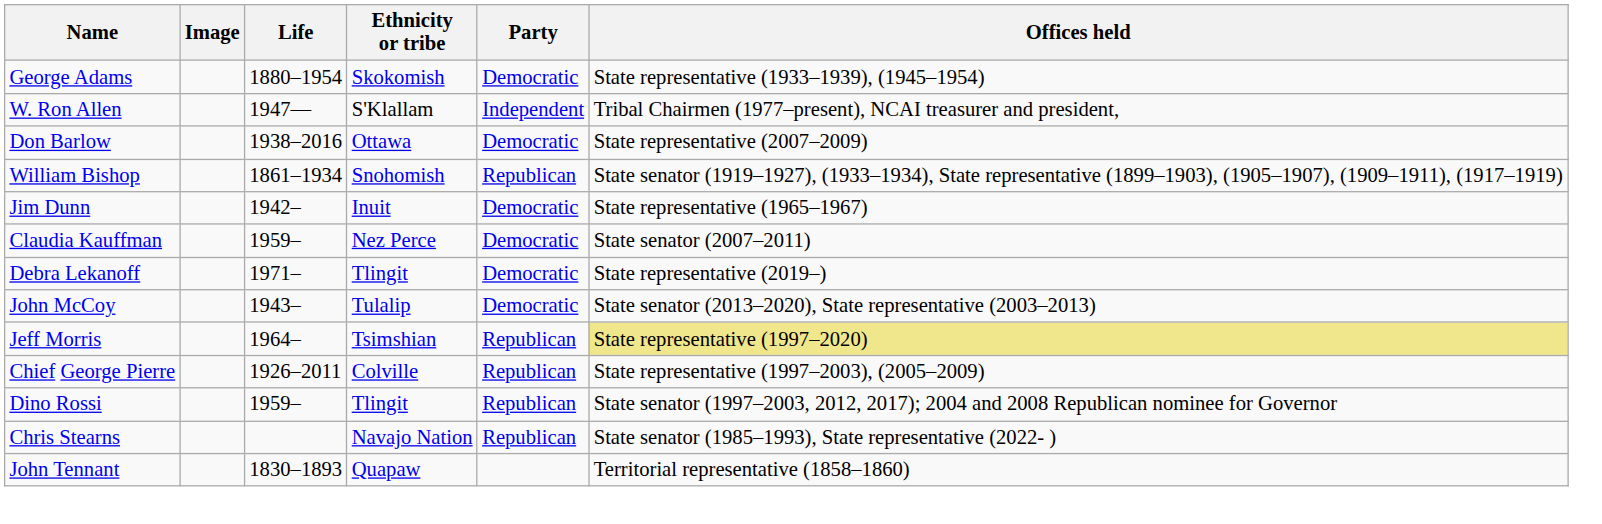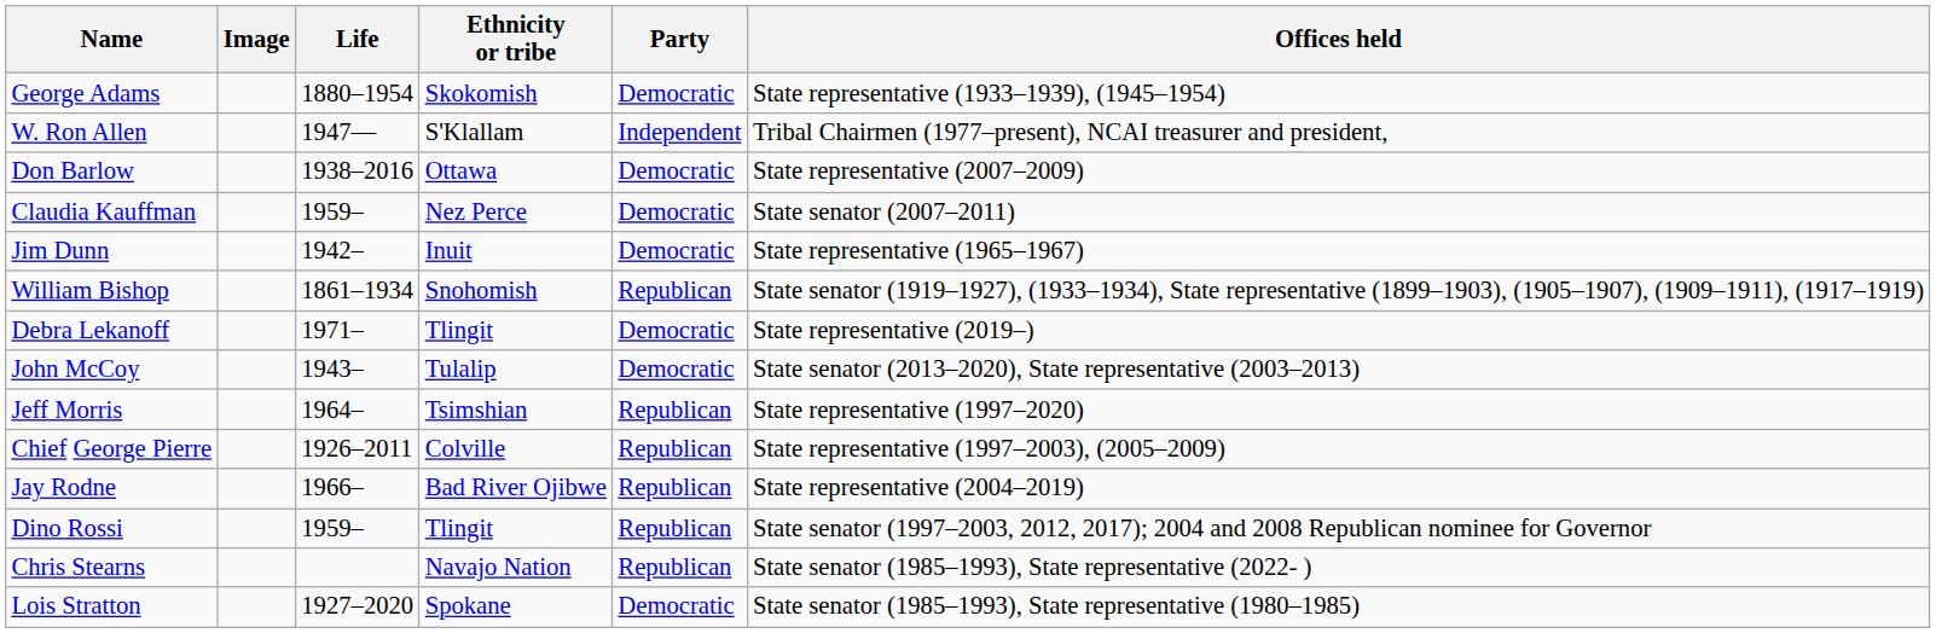 <table class="wikitable">
 <tr>
 <th>Name</th>
 <th>Image</th>
 <th>Life</th>
 <th>Ethnicity<br>or tribe</th>
 <th>Party</th>
 <th>Offices held</th>
 </tr>
 <tr>
 <td style="white-space:nowrap;"><a href='#'>George Adams</a></td>
 <td></td>
 <td>1880–1954</td>
 <td><a href='#'>Skokomish</a></td>
 <td><a href='#'>Democratic</a></td>
 <td>State representative (1933–1939), (1945–1954)</td>
 </tr>
 <tr>
 <td><a href='#'>W. Ron Allen</a></td>
 <td></td>
 <td>1947—</td>
 <td>S'Klallam</td>
 <td><a href='#'>Independent</a></td>
 <td>Tribal Chairmen (1977–present), NCAI treasurer and president,</td>
 </tr>
 <tr>
 <td style="white-space:nowrap;"><a href='#'>Don Barlow</a></td>
 <td></td>
 <td>1938–2016</td>
 <td><a href='#'>Ottawa</a></td>
 <td><a href='#'>Democratic</a></td>
 <td>State representative (2007–2009)</td>
 </tr>
 <tr>
-<td style="white-space:nowrap;"><a href='#'>William Bishop</a></td>
+<td style="white-space:nowrap;"><a href='#'>Claudia Kauffman</a></td>
 <td></td>
-<td>1861–1934</td>
-<td><a href='#'>Snohomish</a></td>
-<td><a href='#'>Republican</a></td>
-<td>State senator (1919–1927), (1933–1934), State representative (1899–1903), (1905–1907), (1909–1911), (1917–1919)</td>
+<td>1959–</td>
+<td><a href='#'>Nez Perce</a></td>
+<td><a href='#'>Democratic</a></td>
+<td>State senator (2007–2011)</td>
 </tr>
 <tr>
 <td style="white-space:nowrap;"><a href='#'>Jim Dunn</a></td>
 <td></td>
 <td>1942–</td>
 <td><a href='#'>Inuit</a></td>
 <td><a href='#'>Democratic</a></td>
 <td>State representative (1965–1967)</td>
 </tr>
 <tr>
-<td style="white-space:nowrap;"><a href='#'>Claudia Kauffman</a></td>
+<td style="white-space:nowrap;"><a href='#'>William Bishop</a></td>
 <td></td>
-<td>1959–</td>
-<td><a href='#'>Nez Perce</a></td>
-<td><a href='#'>Democratic</a></td>
-<td>State senator (2007–2011)</td>
+<td>1861–1934</td>
+<td><a href='#'>Snohomish</a></td>
+<td><a href='#'>Republican</a></td>
+<td>State senator (1919–1927), (1933–1934), State representative (1899–1903), (1905–1907), (1909–1911), (1917–1919)</td>
 </tr>
 <tr>
 <td style="white-space:nowrap;"><a href='#'>Debra Lekanoff</a></td>
 <td></td>
 <td>1971–</td>
 <td><a href='#'>Tlingit</a></td>
 <td><a href='#'>Democratic</a></td>
 <td>State representative (2019–)</td>
 </tr>
 <tr>
 <td style="white-space:nowrap;"><a href='#'>John McCoy</a></td>
 <td></td>
 <td>1943–</td>
 <td><a href='#'>Tulalip</a></td>
 <td><a href='#'>Democratic</a></td>
 <td>State senator (2013–2020), State representative (2003–2013)</td>
 </tr>
 <tr>
 <td style="white-space:nowrap;"><a href='#'>Jeff Morris</a></td>
 <td></td>
 <td>1964–</td>
 <td><a href='#'>Tsimshian</a></td>
 <td><a href='#'>Republican</a></td>
-<td style="background: khaki;">State representative (1997–2020)</td>
+<td>State representative (1997–2020)</td>
 </tr>
 <tr>
 <td style="white-space:nowrap;"><a href='#'>Chief</a> <a href='#'>George Pierre</a></td>
 <td></td>
 <td>1926–2011</td>
 <td><a href='#'>Colville</a></td>
 <td><a href='#'>Republican</a></td>
 <td>State representative (1997–2003), (2005–2009)</td>
+</tr>
+<tr>
+<td style="white-space:nowrap;"><a href='#'>Jay Rodne</a></td>
+<td></td>
+<td>1966–</td>
+<td><a href='#'>Bad River Ojibwe</a></td>
+<td><a href='#'>Republican</a></td>
+<td>State representative (2004–2019)</td>
 </tr>
 <tr>
 <td style="white-space:nowrap;"><a href='#'>Dino Rossi</a></td>
 <td></td>
 <td>1959–</td>
 <td><a href='#'>Tlingit</a></td>
 <td><a href='#'>Republican</a></td>
 <td>State senator (1997–2003, 2012, 2017); 2004 and 2008 Republican nominee for Governor</td>
 </tr>
 <tr>
 <td style="white-space:nowrap;"><a href='#'>Chris Stearns</a></td>
 <td></td>
 <td></td>
 <td><a href='#'>Navajo Nation</a></td>
 <td><a href='#'>Republican</a></td>
 <td>State senator (1985–1993), State representative (2022- )</td>
 </tr>
 <tr>
-<td style="white-space:nowrap;"><a href='#'>John Tennant</a></td>
+<td style="white-space:nowrap;"><a href='#'>Lois Stratton</a></td>
 <td></td>
-<td>1830–1893</td>
-<td><a href='#'>Quapaw</a></td>
-<td></td>
-<td>Territorial representative (1858–1860)</td>
+<td>1927–2020</td>
+<td><a href='#'>Spokane</a></td>
+<td><a href='#'>Democratic</a></td>
+<td>State senator (1985–1993), State representative (1980–1985)</td>
 </tr>
 </table>
